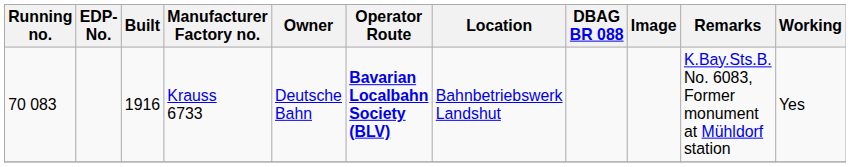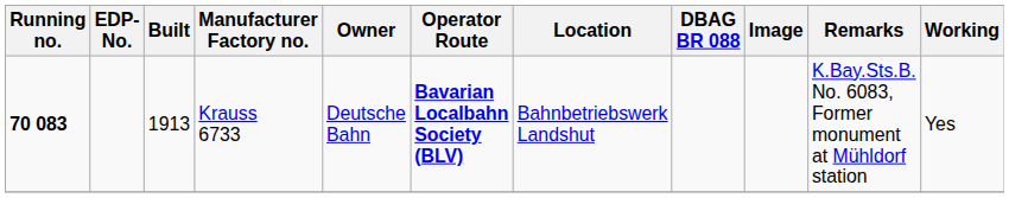 <table class="wikitable" style="width="100%"; border:solid 1px #AAAAAA; background:#e3e3e3;">
 <tr>
 <th width="5%">Running<br>no.</th>
 <th width="7%">EDP-<br>No.</th>
 <th width="4%">Built</th>
 <th width="10%">Manufacturer<br>Factory no.</th>
 <th width="12%">Owner</th>
 <th width="12%">Operator<br>Route</th>
 <th width="15%">Location</th>
 <th width="7%">DBAG<br><a href='#'>BR 088</a></th>
 <th width="13%">Image</th>
 <th width="20%">Remarks</th>
 <th width="8%">Working</th>
 </tr>
 <tr>
-<td>70 083</td>
+<td><strong>70 083</strong></td>
 <td></td>
-<td>1916</td>
+<td>1913</td>
 <td><a href='#'>Krauss</a><br>6733</td>
 <td><a href='#'>Deutsche Bahn</a></td>
 <td><strong><a href='#'>Bavarian Localbahn Society (BLV)</a></strong></td>
 <td><a href='#'>Bahnbetriebswerk</a> <a href='#'>Landshut</a></td>
 <td></td>
 <td></td>
 <td><a href='#'>K.Bay.Sts.B.</a> No. 6083, Former monument at <a href='#'>Mühldorf</a> station</td>
 <td>Yes</td>
 </tr>
 <tr>
 </tr>
 </table>
